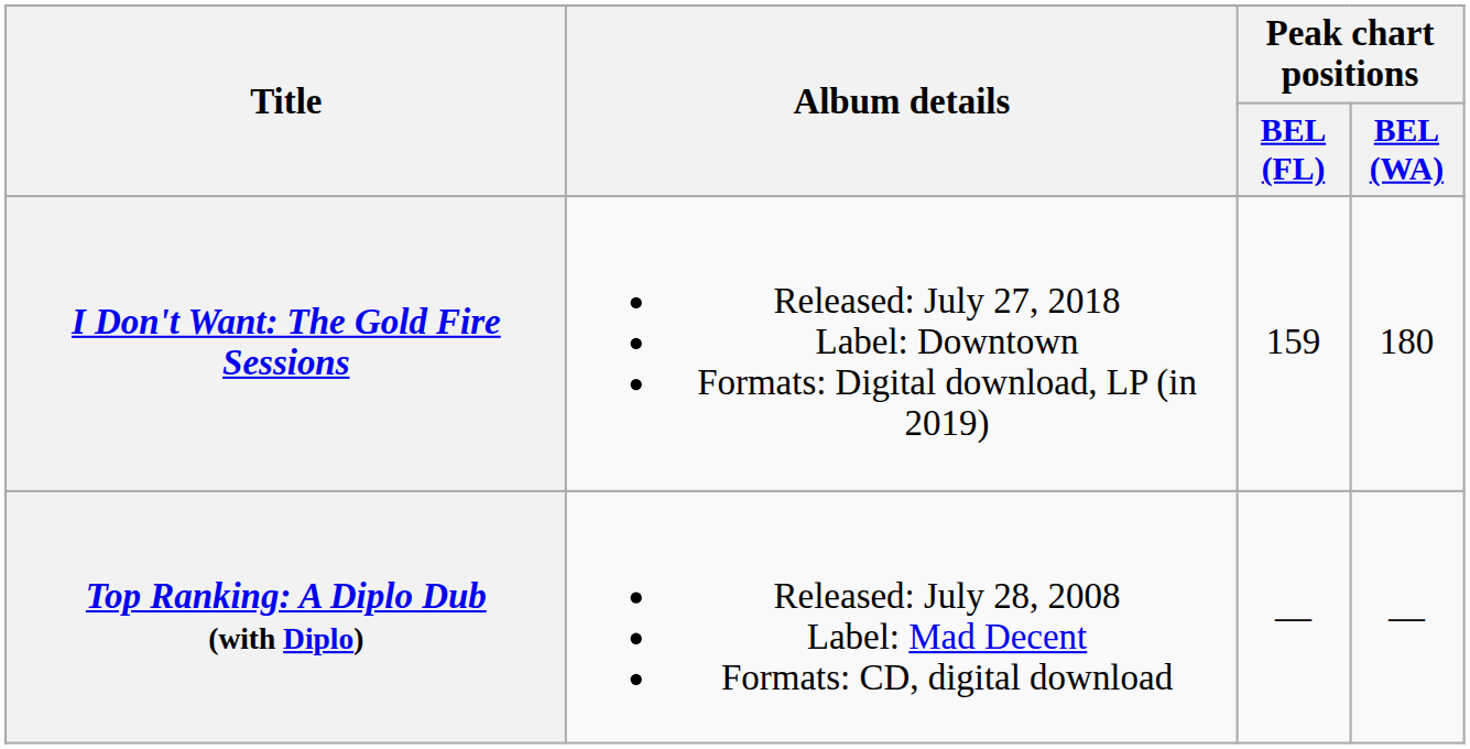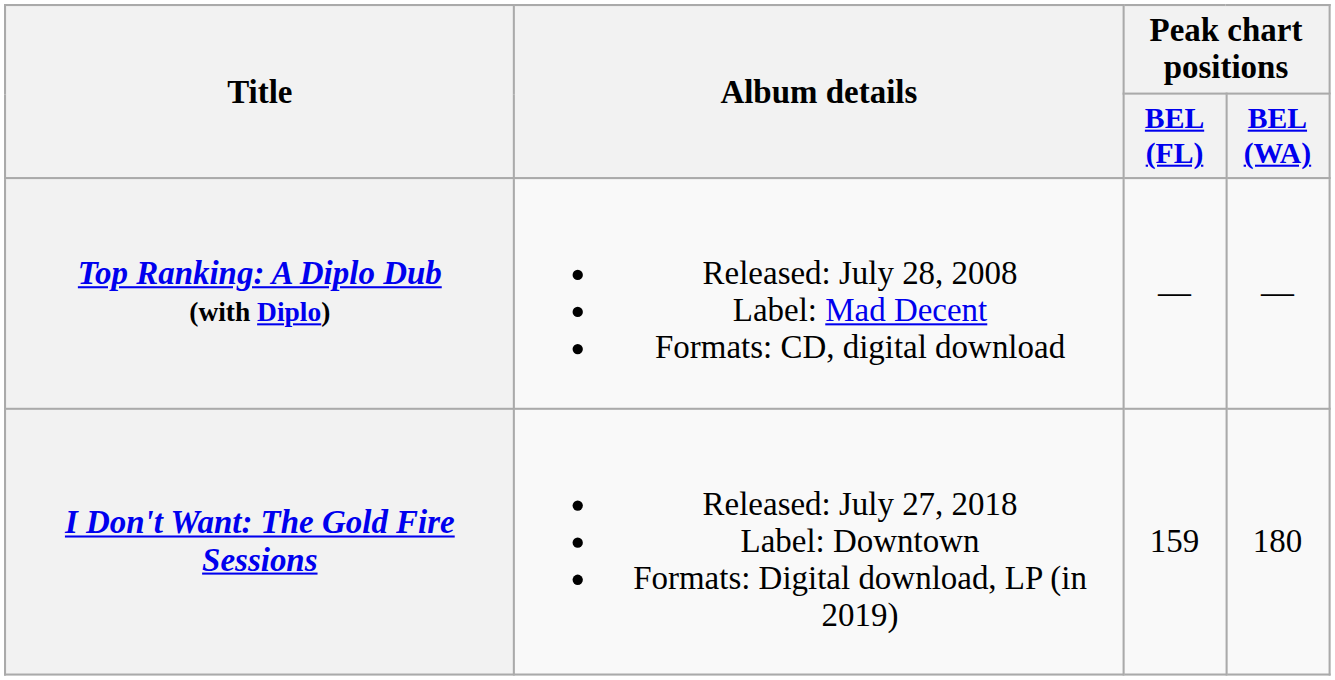 <table class="wikitable plainrowheaders" style="text-align:center;">
 <tr>
 <th rowspan="2" style="width:15em;">Title</th>
 <th rowspan="2" style="width:18em;">Album details</th>
 <th colspan="2">Peak chart positions</th>
 </tr>
 <tr>
 <th style="width:3em;font-size:90%"><a href='#'>BEL (FL)</a><br></th>
 <th style="width:3em;font-size:90%"><a href='#'>BEL (WA)</a><br></th>
 </tr>
 <tr>
+<th scope="row"><em><a href='#'>Top Ranking: A Diplo Dub</a></em><br><small>(with <a href='#'>Diplo</a>)</small></th>
+<td><br><ul><li>Released: July 28, 2008</li><li>Label: <a href='#'>Mad Decent</a></li><li>Formats: CD, digital download</li></ul></td>
+<td align="center">—</td>
+<td align="center">—</td>
+</tr>
+<tr>
 <th scope="row"><em><a href='#'>I Don't Want: The Gold Fire Sessions</a></em></th>
 <td><br><ul><li>Released: July 27, 2018</li><li>Label: Downtown</li><li>Formats: Digital download, LP (in 2019)</li></ul></td>
 <td align="center">159</td>
 <td align="center">180</td>
 </tr>
-<tr>
-<th scope="row"><em><a href='#'>Top Ranking: A Diplo Dub</a></em><br><small>(with <a href='#'>Diplo</a>)</small></th>
-<td><br><ul><li>Released: July 28, 2008</li><li>Label: <a href='#'>Mad Decent</a></li><li>Formats: CD, digital download</li></ul></td>
-<td align="center">—</td>
-<td align="center">—</td>
-</tr>
 </table>
